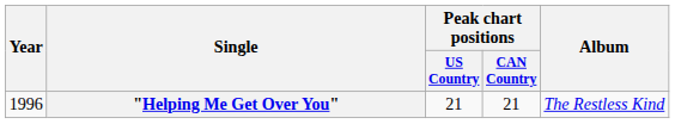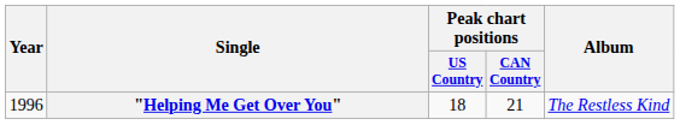 <table class="wikitable plainrowheaders" style="text-align:center;">
 <tr>
 <th rowspan="2">Year</th>
 <th rowspan="2" style="width:22em;">Single</th>
 <th colspan="2">Peak chart<br>positions</th>
 <th rowspan="2">Album</th>
 </tr>
 <tr style="font-size:smaller;">
 <th width="45"><a href='#'>US Country</a><br></th>
 <th width="45"><a href='#'>CAN Country</a><br></th>
 </tr>
 <tr>
 <td>1996</td>
 <th scope="row">"<a href='#'>Helping Me Get Over You</a>"<br></th>
-<td>21</td>
+<td>18</td>
 <td>21</td>
 <td><em><a href='#'>The Restless Kind</a></em></td>
 </tr>
 </table>
